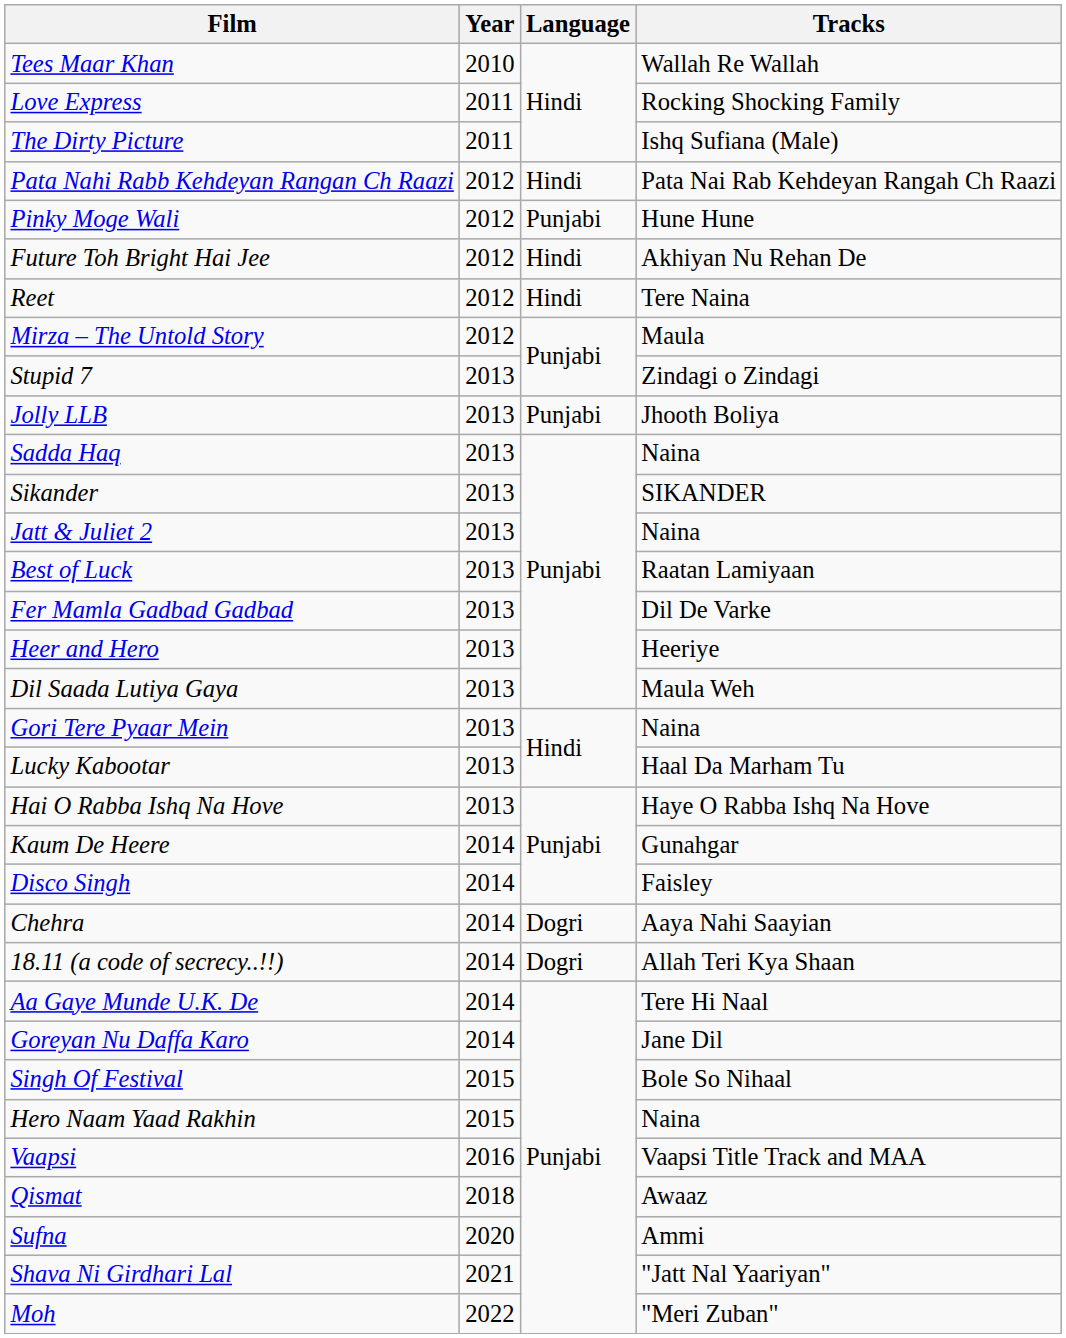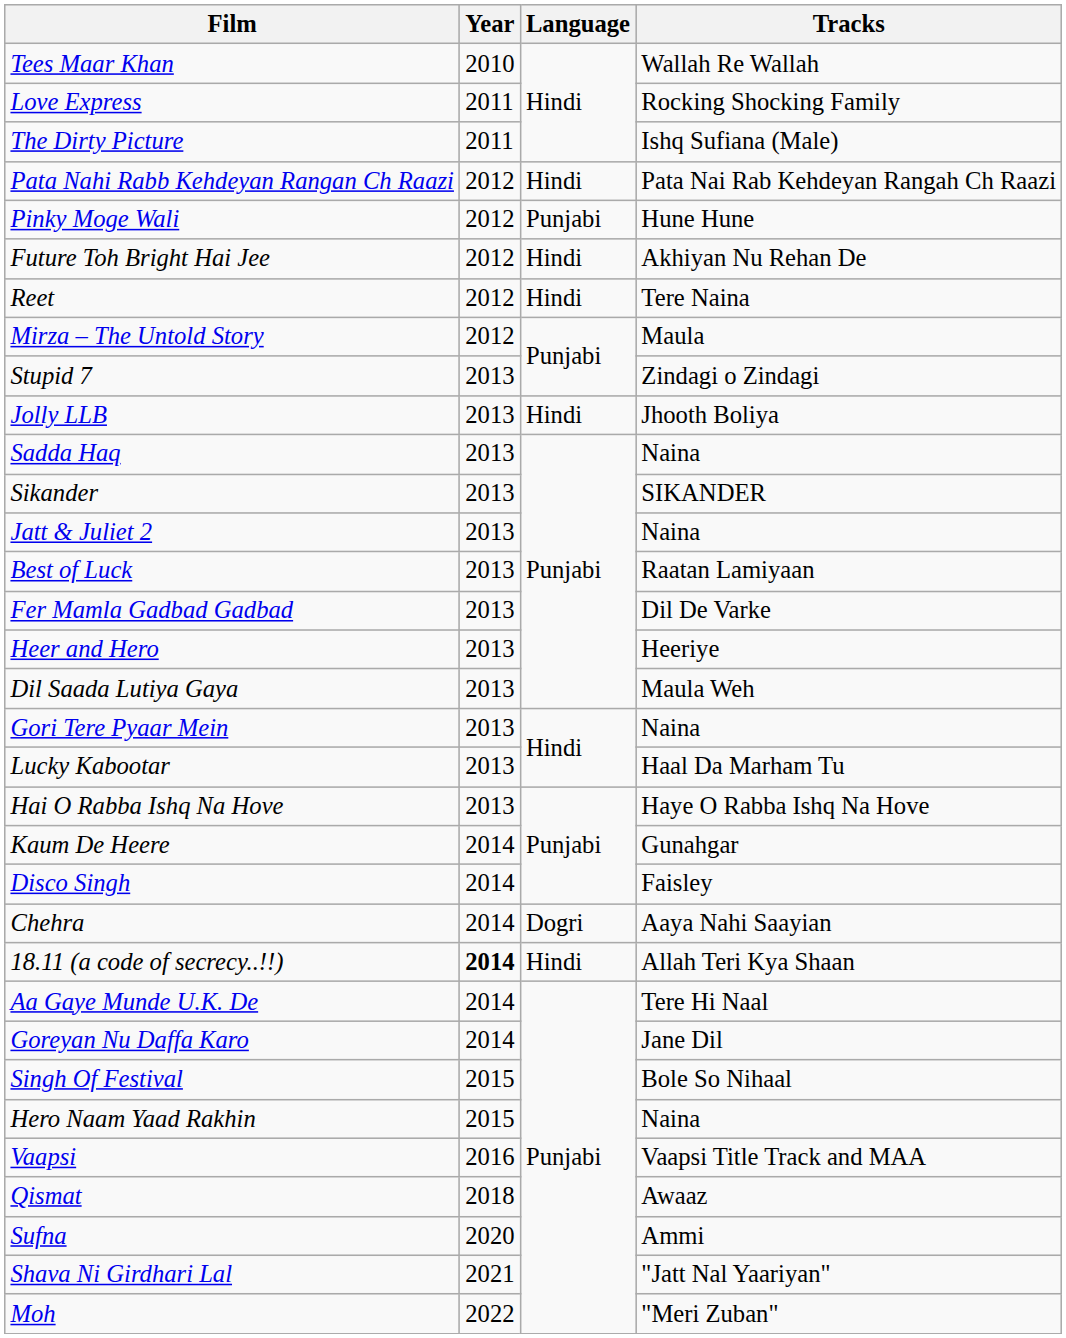 <table class="wikitable sortable">
 <tr>
 <th>Film</th>
 <th>Year</th>
 <th>Language</th>
 <th>Tracks</th>
 </tr>
 <tr>
 <td><a href='#'><em>Tees Maar Khan</em></a></td>
 <td>2010</td>
 <td rowspan=3>Hindi</td>
 <td>Wallah Re Wallah</td>
 </tr>
 <tr>
 <td><em><a href='#'>Love Express</a></em></td>
 <td>2011</td>
 <td>Rocking Shocking Family</td>
 </tr>
 <tr>
 <td><em><a href='#'>The Dirty Picture</a></em></td>
 <td>2011</td>
 <td>Ishq Sufiana (Male)</td>
 </tr>
 <tr>
 <td><em><a href='#'>Pata Nahi Rabb Kehdeyan Rangan Ch Raazi</a></em></td>
 <td>2012</td>
 <td>Hindi</td>
 <td>Pata Nai Rab Kehdeyan Rangah Ch Raazi</td>
 </tr>
 <tr>
 <td><em><a href='#'>Pinky Moge Wali</a></em></td>
 <td>2012</td>
 <td>Punjabi</td>
 <td>Hune Hune</td>
 </tr>
 <tr>
 <td><em>Future Toh Bright Hai Jee</em></td>
 <td>2012</td>
 <td>Hindi</td>
 <td>Akhiyan Nu Rehan De</td>
 </tr>
 <tr>
 <td><em>Reet</em></td>
 <td>2012</td>
 <td>Hindi</td>
 <td>Tere Naina</td>
 </tr>
 <tr>
 <td><em><a href='#'>Mirza – The Untold Story</a></em></td>
 <td>2012</td>
 <td rowspan=2>Punjabi</td>
 <td>Maula</td>
 </tr>
 <tr>
 <td><em>Stupid 7</em></td>
 <td>2013</td>
 <td>Zindagi o Zindagi</td>
 </tr>
 <tr>
 <td><em><a href='#'>Jolly LLB</a></em></td>
 <td>2013</td>
-<td>Punjabi</td>
+<td>Hindi</td>
 <td>Jhooth Boliya</td>
 </tr>
 <tr>
 <td><a href='#'><em>Sadda Haq</em></a></td>
 <td>2013</td>
 <td rowspan=7>Punjabi</td>
 <td>Naina</td>
 </tr>
 <tr>
 <td><em>Sikander</em></td>
 <td>2013</td>
 <td>SIKANDER</td>
 </tr>
 <tr>
 <td><em><a href='#'>Jatt & Juliet 2</a></em></td>
 <td>2013</td>
 <td>Naina</td>
 </tr>
 <tr>
 <td><a href='#'><em>Best of Luck</em></a></td>
 <td>2013</td>
 <td>Raatan Lamiyaan</td>
 </tr>
 <tr>
 <td><em><a href='#'>Fer Mamla Gadbad Gadbad</a></em></td>
 <td>2013</td>
 <td>Dil De Varke</td>
 </tr>
 <tr>
 <td><em><a href='#'>Heer and Hero</a></em></td>
 <td>2013</td>
 <td>Heeriye</td>
 </tr>
 <tr>
 <td><em>Dil Saada Lutiya Gaya</em></td>
 <td>2013</td>
 <td>Maula Weh</td>
 </tr>
 <tr>
 <td><em><a href='#'>Gori Tere Pyaar Mein</a></em></td>
 <td>2013</td>
 <td rowspan=2>Hindi</td>
 <td>Naina</td>
 </tr>
 <tr>
 <td><em>Lucky Kabootar</em></td>
 <td>2013</td>
 <td>Haal Da Marham Tu</td>
 </tr>
 <tr>
 <td><em>Hai O Rabba Ishq Na Hove</em></td>
 <td>2013</td>
 <td rowspan=3>Punjabi</td>
 <td>Haye O Rabba Ishq Na Hove</td>
 </tr>
 <tr>
 <td><em>Kaum De Heere</em></td>
 <td>2014</td>
 <td>Gunahgar</td>
 </tr>
 <tr>
 <td><em><a href='#'>Disco Singh</a></em></td>
 <td>2014</td>
 <td>Faisley</td>
 </tr>
 <tr>
 <td><em>Chehra</em></td>
 <td>2014</td>
 <td>Dogri</td>
 <td>Aaya Nahi Saayian</td>
 </tr>
 <tr>
 <td><em>18.11 (a code of secrecy..!!)</em></td>
-<td>2014</td>
-<td>Dogri</td>
+<td><strong>2014</strong></td>
+<td>Hindi</td>
 <td>Allah Teri Kya Shaan</td>
 </tr>
 <tr>
 <td><em><a href='#'>Aa Gaye Munde U.K. De</a></em></td>
 <td>2014</td>
 <td rowspan=9>Punjabi</td>
 <td>Tere Hi Naal</td>
 </tr>
 <tr>
 <td><em><a href='#'>Goreyan Nu Daffa Karo</a></em></td>
 <td>2014</td>
 <td>Jane Dil</td>
 </tr>
 <tr>
 <td><em><a href='#'>Singh Of Festival</a></em></td>
 <td>2015</td>
 <td>Bole So Nihaal</td>
 </tr>
 <tr>
 <td><em>Hero Naam Yaad Rakhin</em></td>
 <td>2015</td>
 <td>Naina</td>
 </tr>
 <tr>
 <td><em><a href='#'>Vaapsi</a></em></td>
 <td>2016</td>
 <td>Vaapsi Title Track and MAA</td>
 </tr>
 <tr>
 <td><em><a href='#'>Qismat</a></em></td>
 <td>2018</td>
 <td>Awaaz</td>
 </tr>
 <tr>
 <td><em><a href='#'>Sufna</a></em></td>
 <td>2020</td>
 <td>Ammi</td>
 </tr>
 <tr>
 <td><em><a href='#'>Shava Ni Girdhari Lal</a></em></td>
 <td>2021</td>
 <td>"Jatt Nal Yaariyan"</td>
 </tr>
 <tr>
 <td><em><a href='#'>Moh</a></em></td>
 <td>2022</td>
 <td>"Meri Zuban"</td>
 </tr>
 </table>
